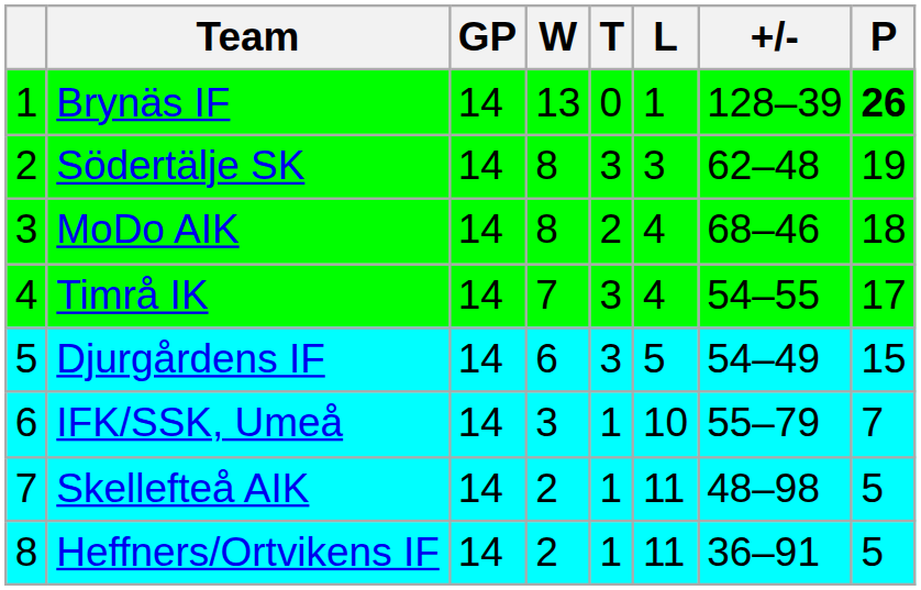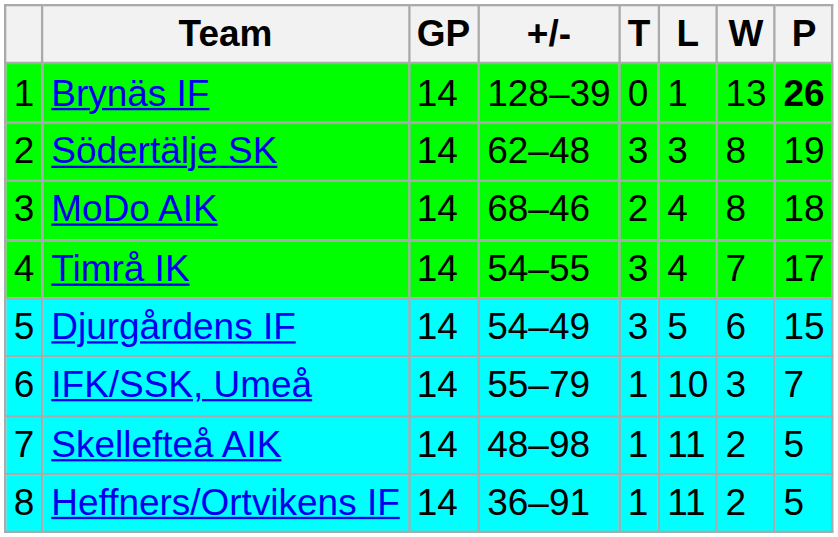 <table class="wikitable">
 <tr>
 <th></th>
 <th>Team</th>
 <th>GP</th>
-<th>W</th>
+<th>+/-</th>
 <th>T</th>
 <th>L</th>
-<th>+/-</th>
+<th>W</th>
 <th>P</th>
 </tr>
 <tr style="background:#00FF00">
 <td>1</td>
 <td><a href='#'>Brynäs IF</a></td>
 <td>14</td>
-<td>13</td>
+<td>128–39</td>
 <td>0</td>
 <td>1</td>
-<td>128–39</td>
+<td>13</td>
 <td><strong>26</strong></td>
 </tr>
 <tr style="background:#00FF00">
 <td>2</td>
 <td><a href='#'>Södertälje SK</a></td>
 <td>14</td>
-<td>8</td>
+<td>62–48</td>
 <td>3</td>
 <td>3</td>
-<td>62–48</td>
+<td>8</td>
 <td>19</td>
 </tr>
 <tr style="background:#00FF00">
 <td>3</td>
 <td><a href='#'>MoDo AIK</a></td>
 <td>14</td>
-<td>8</td>
+<td>68–46</td>
 <td>2</td>
 <td>4</td>
-<td>68–46</td>
+<td>8</td>
 <td>18</td>
 </tr>
 <tr style="background:#00FF00">
 <td>4</td>
 <td><a href='#'>Timrå IK</a></td>
 <td>14</td>
-<td>7</td>
+<td>54–55</td>
 <td>3</td>
 <td>4</td>
-<td>54–55</td>
+<td>7</td>
 <td>17</td>
 </tr>
 <tr style="background:#00FFFF">
 <td>5</td>
 <td><a href='#'>Djurgårdens IF</a></td>
 <td>14</td>
-<td>6</td>
+<td>54–49</td>
 <td>3</td>
 <td>5</td>
-<td>54–49</td>
+<td>6</td>
 <td>15</td>
 </tr>
 <tr style="background:#00FFFF">
 <td>6</td>
 <td><a href='#'>IFK/SSK, Umeå</a></td>
 <td>14</td>
-<td>3</td>
+<td>55–79</td>
 <td>1</td>
 <td>10</td>
-<td>55–79</td>
+<td>3</td>
 <td>7</td>
 </tr>
 <tr style="background:#00FFFF">
 <td>7</td>
 <td><a href='#'>Skellefteå AIK</a></td>
 <td>14</td>
-<td>2</td>
+<td>48–98</td>
 <td>1</td>
 <td>11</td>
-<td>48–98</td>
+<td>2</td>
 <td>5</td>
 </tr>
 <tr style="background:#00FFFF">
 <td>8</td>
 <td><a href='#'>Heffners/Ortvikens IF</a></td>
 <td>14</td>
-<td>2</td>
+<td>36–91</td>
 <td>1</td>
 <td>11</td>
-<td>36–91</td>
+<td>2</td>
 <td>5</td>
 </tr>
 </table>
